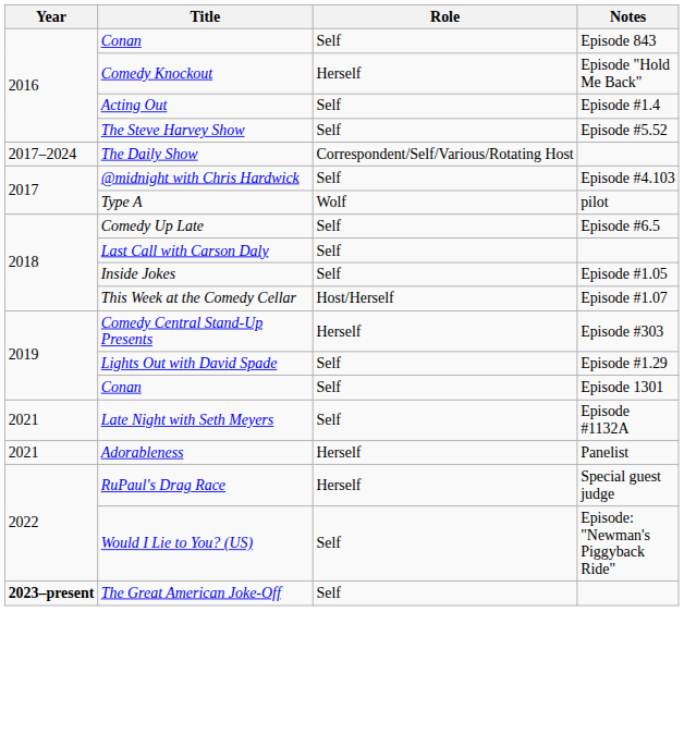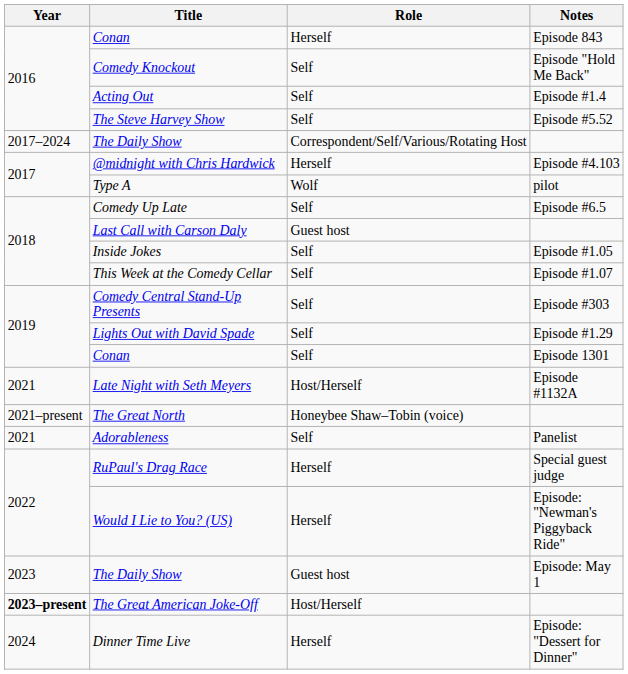 <table class="wikitable sortable">
 <tr>
 <th>Year</th>
 <th width="220">Title</th>
 <th>Role</th>
 <th width="100">Notes</th>
 </tr>
 <tr>
 <td rowspan="4">2016</td>
 <td><em><a href='#'>Conan</a></em></td>
-<td>Self</td>
+<td>Herself</td>
 <td>Episode 843</td>
 </tr>
 <tr>
 <td><em><a href='#'>Comedy Knockout</a></em></td>
-<td>Herself</td>
+<td>Self</td>
 <td>Episode "Hold Me Back"</td>
 </tr>
 <tr>
 <td><em><a href='#'>Acting Out</a></em></td>
 <td>Self</td>
 <td>Episode #1.4</td>
 </tr>
 <tr>
 <td><em><a href='#'>The Steve Harvey Show</a></em></td>
 <td>Self</td>
 <td>Episode #5.52</td>
 </tr>
 <tr>
 <td>2017–2024</td>
 <td><em><a href='#'>The Daily Show</a></em></td>
 <td>Correspondent/Self/Various/Rotating Host</td>
 <td></td>
 </tr>
 <tr>
 <td rowspan="2">2017</td>
 <td><em><a href='#'>@midnight with Chris Hardwick</a></em></td>
-<td>Self</td>
+<td>Herself</td>
 <td>Episode #4.103</td>
 </tr>
 <tr>
 <td><em>Type A</em></td>
 <td>Wolf</td>
 <td>pilot</td>
 </tr>
 <tr>
 <td rowspan="4">2018</td>
 <td><em>Comedy Up Late</em></td>
 <td>Self</td>
 <td>Episode #6.5</td>
 </tr>
 <tr>
 <td><em><a href='#'>Last Call with Carson Daly</a></em></td>
-<td>Self</td>
+<td>Guest host</td>
 <td></td>
 </tr>
 <tr>
 <td><em>Inside Jokes</em></td>
 <td>Self</td>
 <td>Episode #1.05</td>
 </tr>
 <tr>
 <td><em>This Week at the Comedy Cellar</em></td>
-<td>Host/Herself</td>
+<td>Self</td>
 <td>Episode #1.07</td>
 </tr>
 <tr>
 <td rowspan="3">2019</td>
 <td><em><a href='#'>Comedy Central Stand-Up Presents</a></em></td>
-<td>Herself</td>
+<td>Self</td>
 <td>Episode #303</td>
 </tr>
 <tr>
 <td><em><a href='#'>Lights Out with David Spade</a></em></td>
 <td>Self</td>
 <td>Episode #1.29</td>
 </tr>
 <tr>
 <td><em><a href='#'>Conan</a></em></td>
 <td>Self</td>
 <td>Episode 1301</td>
 </tr>
 <tr>
 <td>2021</td>
 <td><em><a href='#'>Late Night with Seth Meyers</a></em></td>
-<td>Self</td>
+<td>Host/Herself</td>
 <td>Episode #1132A</td>
+</tr>
+<tr>
+<td>2021–present</td>
+<td><em><a href='#'>The Great North</a></em></td>
+<td>Honeybee Shaw–Tobin (voice)</td>
+<td></td>
 </tr>
 <tr>
 <td>2021</td>
 <td><em><a href='#'>Adorableness</a></em></td>
-<td>Herself</td>
+<td>Self</td>
 <td>Panelist</td>
 </tr>
 <tr>
 <td rowspan="2">2022</td>
 <td><em><a href='#'>RuPaul's Drag Race</a></em></td>
 <td>Herself</td>
 <td>Special guest judge</td>
 </tr>
 <tr>
 <td><em><a href='#'>Would I Lie to You? (US)</a></em></td>
-<td>Self</td>
+<td>Herself</td>
 <td>Episode: "Newman's Piggyback Ride"</td>
+</tr>
+<tr>
+<td>2023</td>
+<td><em><a href='#'>The Daily Show</a></em></td>
+<td>Guest host</td>
+<td>Episode: May 1</td>
 </tr>
 <tr>
 <td><strong>2023–present</strong></td>
 <td><em><a href='#'>The Great American Joke-Off</a></em></td>
-<td>Self</td>
+<td>Host/Herself</td>
 <td></td>
 </tr>
+<tr>
+<td>2024</td>
+<td><em>Dinner Time Live</em></td>
+<td>Herself</td>
+<td>Episode: "Dessert for Dinner"</td>
+</tr>
 </table>
